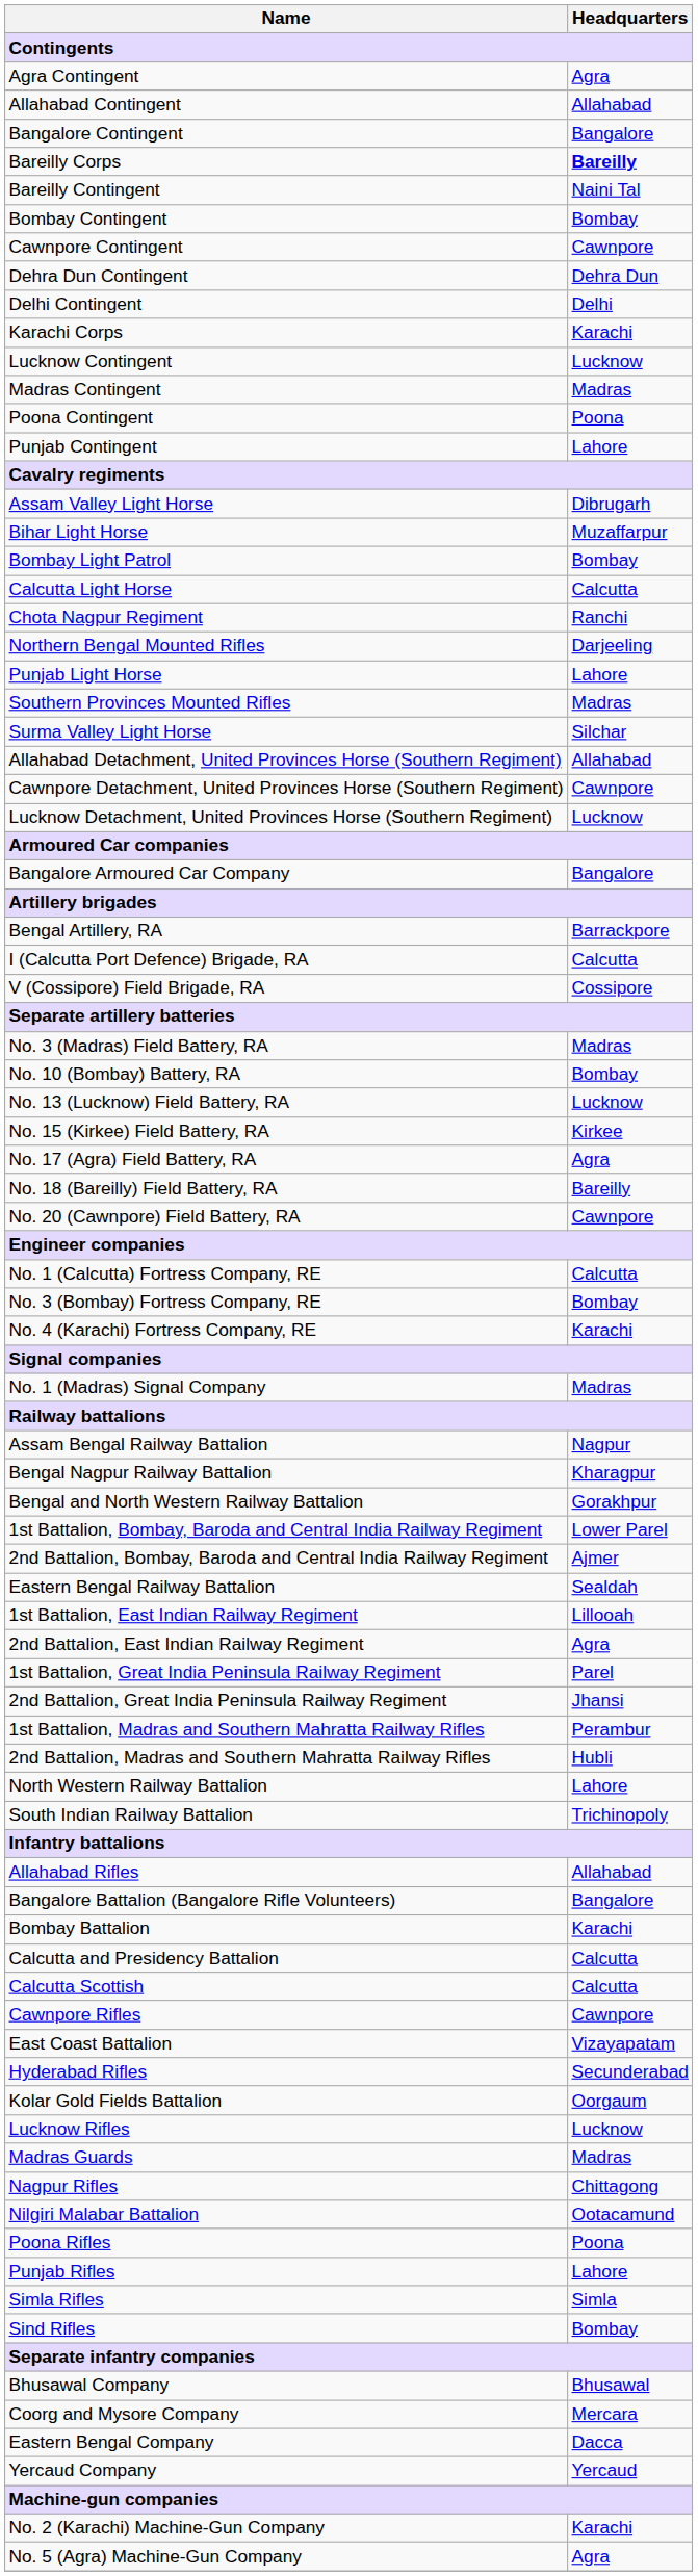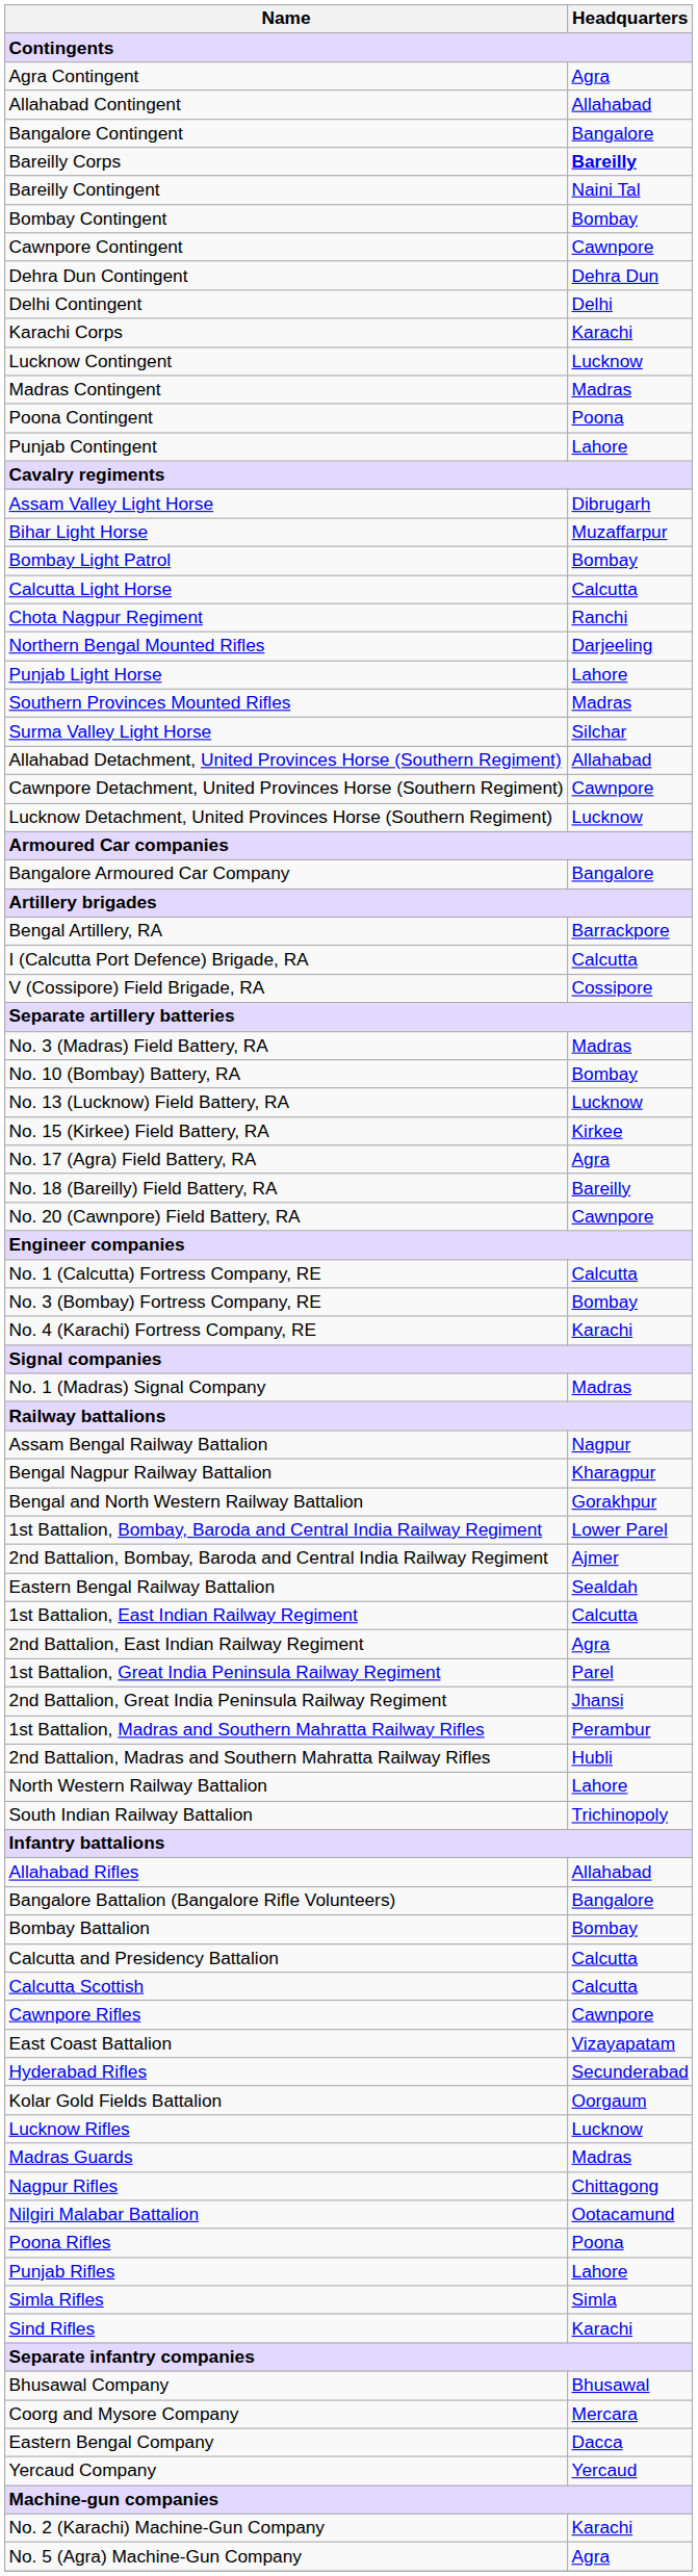 <table class="wikitable">
 <tr>
 <th>Name</th>
 <th>Headquarters</th>
 </tr>
 <tr style="background:#e3d9ff">
 <td colspan=2><strong>Contingents</strong></td>
 </tr>
 <tr>
 <td>Agra Contingent</td>
 <td><a href='#'>Agra</a></td>
 </tr>
 <tr>
 <td>Allahabad Contingent</td>
 <td><a href='#'>Allahabad</a></td>
 </tr>
 <tr>
 <td>Bangalore Contingent</td>
 <td><a href='#'>Bangalore</a></td>
 </tr>
 <tr>
 <td>Bareilly Corps</td>
 <td><strong><a href='#'>Bareilly</a></strong></td>
 </tr>
 <tr>
 <td>Bareilly Contingent</td>
 <td><a href='#'>Naini Tal</a></td>
 </tr>
 <tr>
 <td>Bombay Contingent</td>
 <td><a href='#'>Bombay</a></td>
 </tr>
 <tr>
 <td>Cawnpore Contingent</td>
 <td><a href='#'>Cawnpore</a></td>
 </tr>
 <tr>
 <td>Dehra Dun Contingent</td>
 <td><a href='#'>Dehra Dun</a></td>
 </tr>
 <tr>
 <td>Delhi Contingent</td>
 <td><a href='#'>Delhi</a></td>
 </tr>
 <tr>
 <td>Karachi Corps</td>
 <td><a href='#'>Karachi</a></td>
 </tr>
 <tr>
 <td>Lucknow Contingent</td>
 <td><a href='#'>Lucknow</a></td>
 </tr>
 <tr>
 <td>Madras Contingent</td>
 <td><a href='#'>Madras</a></td>
 </tr>
 <tr>
 <td>Poona Contingent</td>
 <td><a href='#'>Poona</a></td>
 </tr>
 <tr>
 <td>Punjab Contingent</td>
 <td><a href='#'>Lahore</a></td>
 </tr>
 <tr style="background:#e3d9ff">
 <td colspan=2><strong>Cavalry regiments</strong></td>
 </tr>
 <tr>
 <td><a href='#'>Assam Valley Light Horse</a></td>
 <td><a href='#'>Dibrugarh</a></td>
 </tr>
 <tr>
 <td><a href='#'>Bihar Light Horse</a></td>
 <td><a href='#'>Muzaffarpur</a></td>
 </tr>
 <tr>
 <td><a href='#'>Bombay Light Patrol</a></td>
 <td><a href='#'>Bombay</a></td>
 </tr>
 <tr>
 <td><a href='#'>Calcutta Light Horse</a></td>
 <td><a href='#'>Calcutta</a></td>
 </tr>
 <tr>
 <td><a href='#'>Chota Nagpur Regiment</a></td>
 <td><a href='#'>Ranchi</a></td>
 </tr>
 <tr>
 <td><a href='#'>Northern Bengal Mounted Rifles</a></td>
 <td><a href='#'>Darjeeling</a></td>
 </tr>
 <tr>
 <td><a href='#'>Punjab Light Horse</a></td>
 <td><a href='#'>Lahore</a></td>
 </tr>
 <tr>
 <td><a href='#'>Southern Provinces Mounted Rifles</a></td>
 <td><a href='#'>Madras</a></td>
 </tr>
 <tr>
 <td><a href='#'>Surma Valley Light Horse</a></td>
 <td><a href='#'>Silchar</a></td>
 </tr>
 <tr>
 <td>Allahabad Detachment, <a href='#'>United Provinces Horse (Southern Regiment)</a></td>
 <td><a href='#'>Allahabad</a></td>
 </tr>
 <tr>
 <td>Cawnpore Detachment, United Provinces Horse (Southern Regiment)</td>
 <td><a href='#'>Cawnpore</a></td>
 </tr>
 <tr>
 <td>Lucknow Detachment, United Provinces Horse (Southern Regiment)</td>
 <td><a href='#'>Lucknow</a></td>
 </tr>
 <tr style="background:#e3d9ff">
 <td colspan=2><strong>Armoured Car companies</strong></td>
 </tr>
 <tr>
 <td>Bangalore Armoured Car Company</td>
 <td><a href='#'>Bangalore</a></td>
 </tr>
 <tr style="background:#e3d9ff">
 <td colspan=2><strong>Artillery brigades</strong></td>
 </tr>
 <tr>
 <td>Bengal Artillery, RA</td>
 <td><a href='#'>Barrackpore</a></td>
 </tr>
 <tr>
 <td>I (Calcutta Port Defence) Brigade, RA</td>
 <td><a href='#'>Calcutta</a></td>
 </tr>
 <tr>
 <td>V (Cossipore) Field Brigade, RA</td>
 <td><a href='#'>Cossipore</a></td>
 </tr>
 <tr style="background:#e3d9ff">
 <td colspan=2><strong>Separate artillery batteries</strong></td>
 </tr>
 <tr>
 <td>No. 3 (Madras) Field Battery, RA</td>
 <td><a href='#'>Madras</a></td>
 </tr>
 <tr>
 <td>No. 10 (Bombay) Battery, RA</td>
 <td><a href='#'>Bombay</a></td>
 </tr>
 <tr>
 <td>No. 13 (Lucknow) Field Battery, RA</td>
 <td><a href='#'>Lucknow</a></td>
 </tr>
 <tr>
 <td>No. 15 (Kirkee) Field Battery, RA</td>
 <td><a href='#'>Kirkee</a></td>
 </tr>
 <tr>
 <td>No. 17 (Agra) Field Battery, RA</td>
 <td><a href='#'>Agra</a></td>
 </tr>
 <tr>
 <td>No. 18 (Bareilly) Field Battery, RA</td>
 <td><a href='#'>Bareilly</a></td>
 </tr>
 <tr>
 <td>No. 20 (Cawnpore) Field Battery, RA</td>
 <td><a href='#'>Cawnpore</a></td>
 </tr>
 <tr style="background:#e3d9ff">
 <td colspan=2><strong>Engineer companies</strong></td>
 </tr>
 <tr>
 <td>No. 1 (Calcutta) Fortress Company, RE</td>
 <td><a href='#'>Calcutta</a></td>
 </tr>
 <tr>
 <td>No. 3 (Bombay) Fortress Company, RE</td>
 <td><a href='#'>Bombay</a></td>
 </tr>
 <tr>
 <td>No. 4 (Karachi) Fortress Company, RE</td>
 <td><a href='#'>Karachi</a></td>
 </tr>
 <tr style="background:#e3d9ff">
 <td colspan=2><strong>Signal companies</strong></td>
 </tr>
 <tr>
 <td>No. 1 (Madras) Signal Company</td>
 <td><a href='#'>Madras</a></td>
 </tr>
 <tr style="background:#e3d9ff">
 <td colspan=2><strong>Railway battalions</strong></td>
 </tr>
 <tr>
 <td>Assam Bengal Railway Battalion</td>
 <td><a href='#'>Nagpur</a></td>
 </tr>
 <tr>
 <td>Bengal Nagpur Railway Battalion</td>
 <td><a href='#'>Kharagpur</a></td>
 </tr>
 <tr>
 <td>Bengal and North Western Railway Battalion</td>
 <td><a href='#'>Gorakhpur</a></td>
 </tr>
 <tr>
 <td>1st Battalion, <a href='#'>Bombay, Baroda and Central India Railway Regiment</a></td>
 <td><a href='#'>Lower Parel</a></td>
 </tr>
 <tr>
 <td>2nd Battalion, Bombay, Baroda and Central India Railway Regiment</td>
 <td><a href='#'>Ajmer</a></td>
 </tr>
 <tr>
 <td>Eastern Bengal Railway Battalion</td>
 <td><a href='#'>Sealdah</a></td>
 </tr>
 <tr>
 <td>1st Battalion, <a href='#'>East Indian Railway Regiment</a></td>
-<td><a href='#'>Lillooah</a></td>
+<td><a href='#'>Calcutta</a></td>
 </tr>
 <tr>
 <td>2nd Battalion, East Indian Railway Regiment</td>
 <td><a href='#'>Agra</a></td>
 </tr>
 <tr>
 <td>1st Battalion, <a href='#'>Great India Peninsula Railway Regiment</a></td>
 <td><a href='#'>Parel</a></td>
 </tr>
 <tr>
 <td>2nd Battalion, Great India Peninsula Railway Regiment</td>
 <td><a href='#'>Jhansi</a></td>
 </tr>
 <tr>
 <td>1st Battalion, <a href='#'>Madras and Southern Mahratta Railway Rifles</a></td>
 <td><a href='#'>Perambur</a></td>
 </tr>
 <tr>
 <td>2nd Battalion, Madras and Southern Mahratta Railway Rifles</td>
 <td><a href='#'>Hubli</a></td>
 </tr>
 <tr>
 <td>North Western Railway Battalion</td>
 <td><a href='#'>Lahore</a></td>
 </tr>
 <tr>
 <td>South Indian Railway Battalion</td>
 <td><a href='#'>Trichinopoly</a></td>
 </tr>
 <tr style="background:#e3d9ff">
 <td colspan=2><strong>Infantry battalions</strong></td>
 </tr>
 <tr>
 <td><a href='#'>Allahabad Rifles</a></td>
 <td><a href='#'>Allahabad</a></td>
 </tr>
 <tr>
 <td>Bangalore Battalion (Bangalore Rifle Volunteers)</td>
 <td><a href='#'>Bangalore</a></td>
 </tr>
 <tr>
 <td>Bombay Battalion</td>
-<td><a href='#'>Karachi</a></td>
+<td><a href='#'>Bombay</a></td>
 </tr>
 <tr>
 <td>Calcutta and Presidency Battalion</td>
 <td><a href='#'>Calcutta</a></td>
 </tr>
 <tr>
 <td><a href='#'>Calcutta Scottish</a></td>
 <td><a href='#'>Calcutta</a></td>
 </tr>
 <tr>
 <td><a href='#'>Cawnpore Rifles</a></td>
 <td><a href='#'>Cawnpore</a></td>
 </tr>
 <tr>
 <td>East Coast Battalion</td>
 <td><a href='#'>Vizayapatam</a></td>
 </tr>
 <tr>
 <td><a href='#'>Hyderabad Rifles</a></td>
 <td><a href='#'>Secunderabad</a></td>
 </tr>
 <tr>
 <td>Kolar Gold Fields Battalion</td>
 <td><a href='#'>Oorgaum</a></td>
 </tr>
 <tr>
 <td><a href='#'>Lucknow Rifles</a></td>
 <td><a href='#'>Lucknow</a></td>
 </tr>
 <tr>
 <td><a href='#'>Madras Guards</a></td>
 <td><a href='#'>Madras</a></td>
 </tr>
 <tr>
 <td><a href='#'>Nagpur Rifles</a></td>
 <td><a href='#'>Chittagong</a></td>
 </tr>
 <tr>
 <td><a href='#'>Nilgiri Malabar Battalion</a></td>
 <td><a href='#'>Ootacamund</a></td>
 </tr>
 <tr>
 <td><a href='#'>Poona Rifles</a></td>
 <td><a href='#'>Poona</a></td>
 </tr>
 <tr>
 <td><a href='#'>Punjab Rifles</a></td>
 <td><a href='#'>Lahore</a></td>
 </tr>
 <tr>
 <td><a href='#'>Simla Rifles</a></td>
 <td><a href='#'>Simla</a></td>
 </tr>
 <tr>
 <td><a href='#'>Sind Rifles</a></td>
-<td><a href='#'>Bombay</a></td>
+<td><a href='#'>Karachi</a></td>
 </tr>
 <tr style="background:#e3d9ff">
 <td colspan=2><strong>Separate infantry companies</strong></td>
 </tr>
 <tr>
 <td>Bhusawal Company</td>
 <td><a href='#'>Bhusawal</a></td>
 </tr>
 <tr>
 <td>Coorg and Mysore Company</td>
 <td><a href='#'>Mercara</a></td>
 </tr>
 <tr>
 <td>Eastern Bengal Company</td>
 <td><a href='#'>Dacca</a></td>
 </tr>
 <tr>
 <td>Yercaud Company</td>
 <td><a href='#'>Yercaud</a></td>
 </tr>
 <tr style="background:#e3d9ff">
 <td colspan=2><strong>Machine-gun companies</strong></td>
 </tr>
 <tr>
 <td>No. 2 (Karachi) Machine-Gun Company</td>
 <td><a href='#'>Karachi</a></td>
 </tr>
 <tr>
 <td>No. 5 (Agra) Machine-Gun Company</td>
 <td><a href='#'>Agra</a></td>
 </tr>
 <tr>
 </tr>
 </table>
